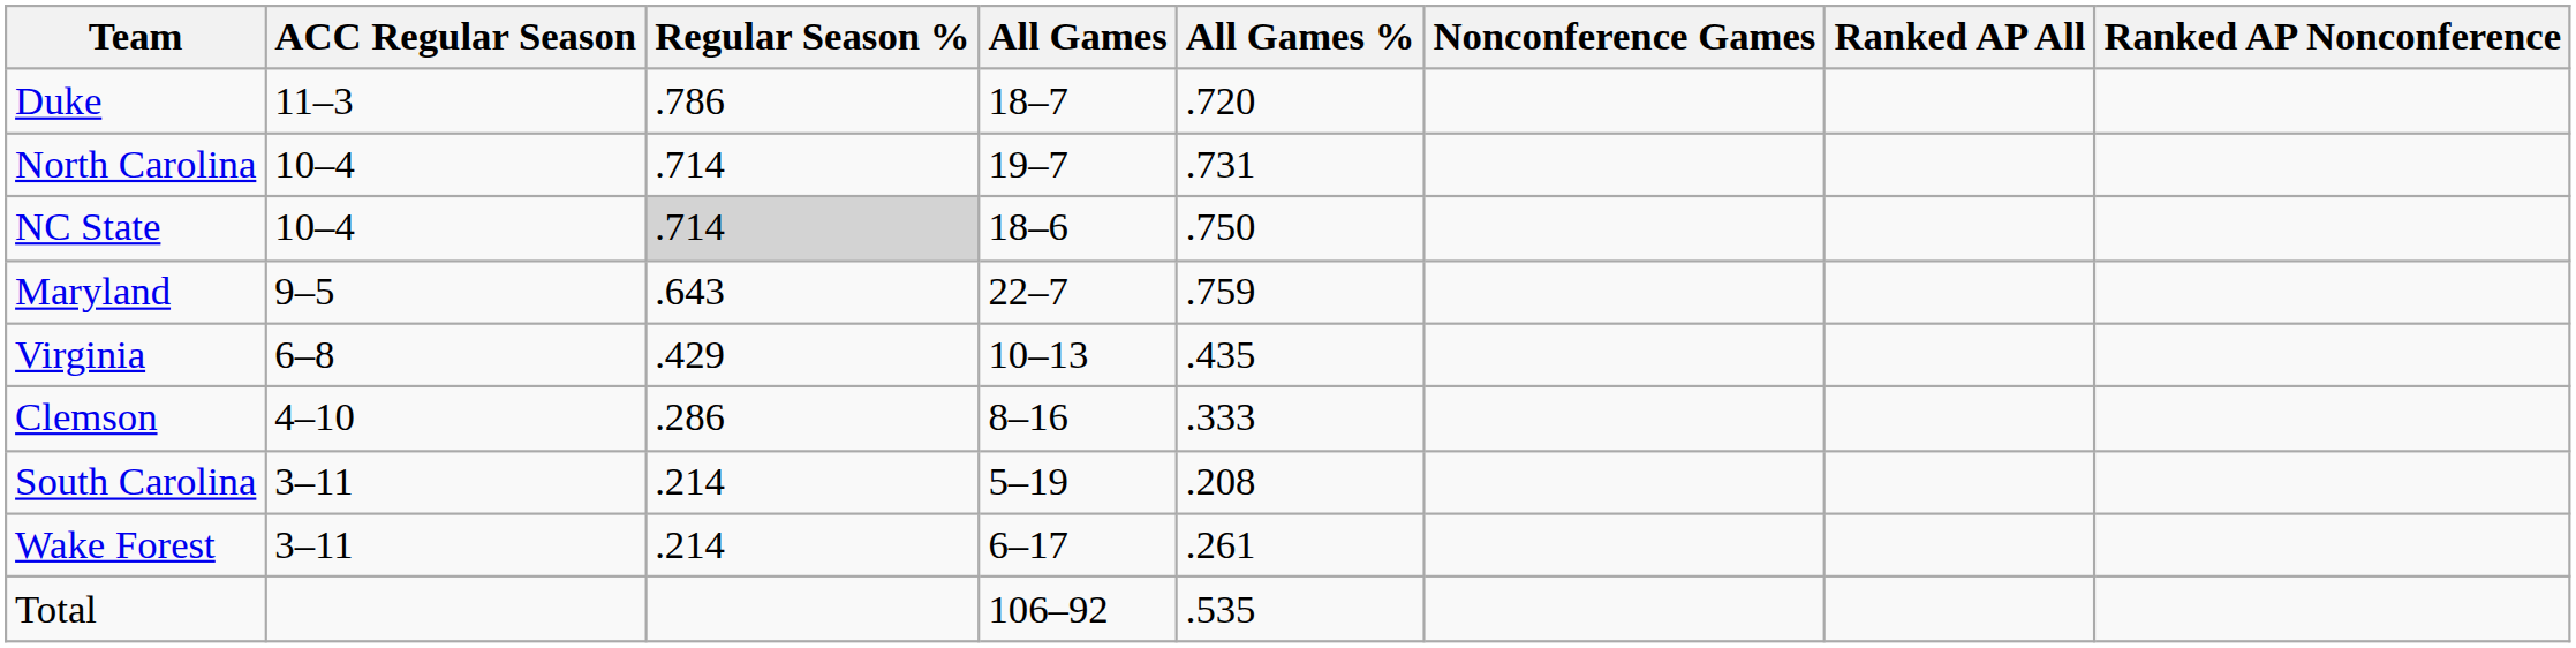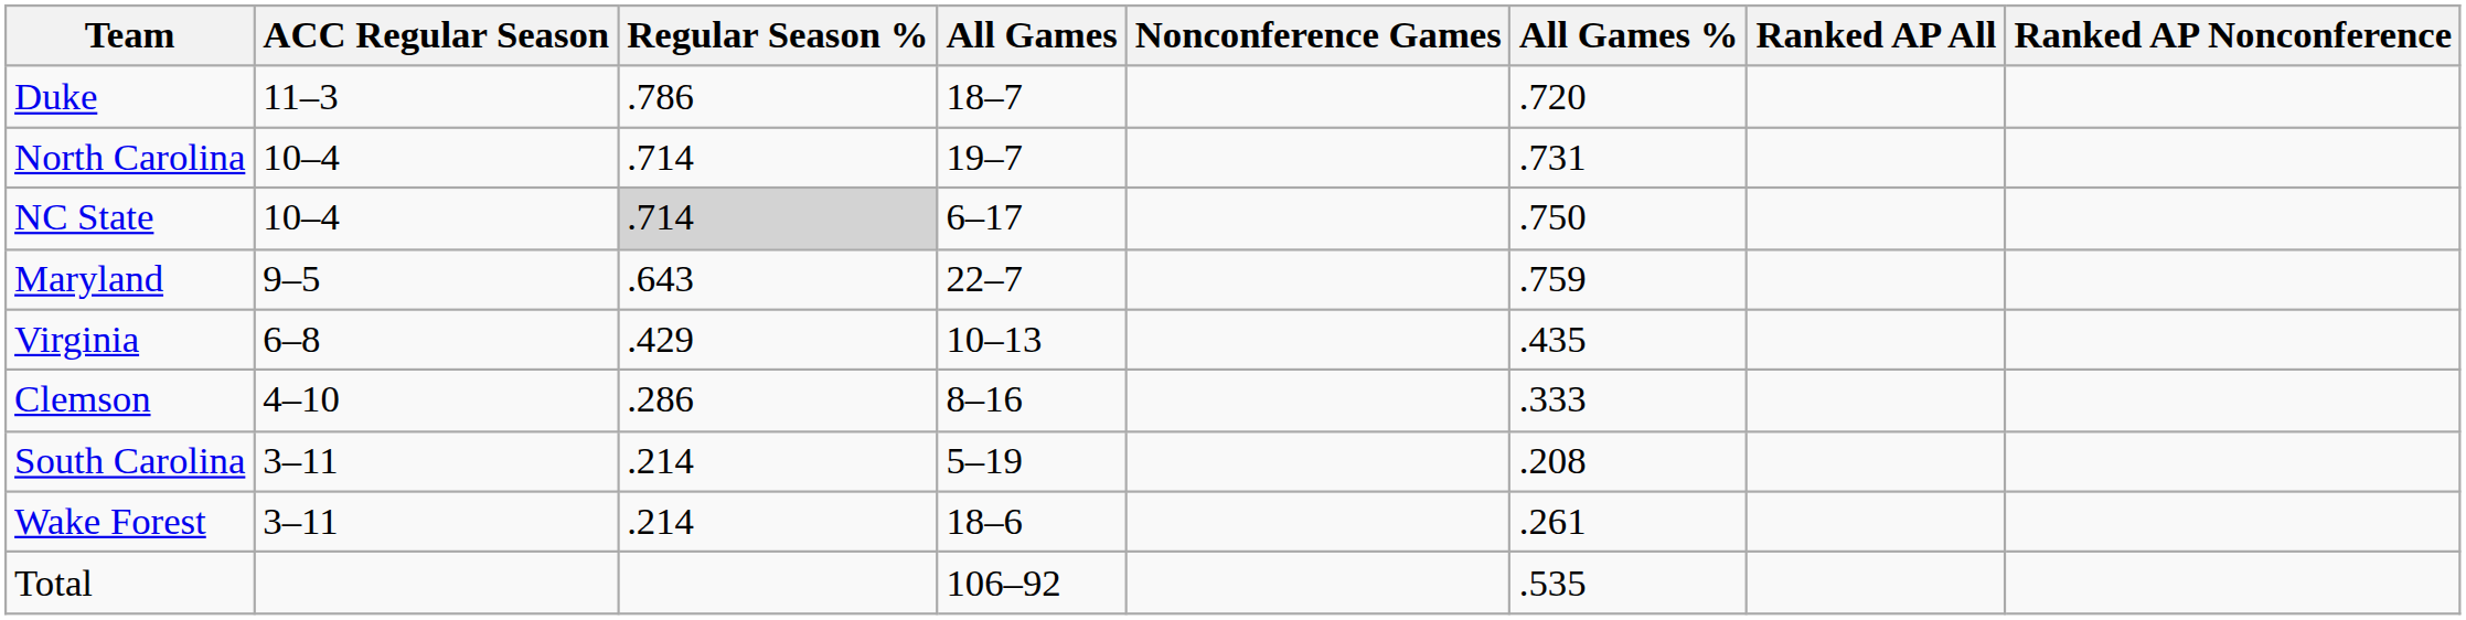 <table class="wikitable">
 <tr>
 <th>Team</th>
 <th>ACC Regular Season</th>
 <th>Regular Season %</th>
 <th>All Games</th>
+<th>Nonconference Games</th>
 <th>All Games %</th>
-<th>Nonconference Games</th>
 <th>Ranked AP All</th>
 <th>Ranked AP Nonconference</th>
 </tr>
 <tr>
 <td><a href='#'>Duke</a></td>
 <td>11–3</td>
 <td>.786</td>
 <td>18–7</td>
+<td></td>
 <td>.720</td>
-<td></td>
 <td></td>
 <td></td>
 </tr>
 <tr>
 <td><a href='#'>North Carolina</a></td>
 <td>10–4</td>
 <td>.714</td>
 <td>19–7</td>
+<td></td>
 <td>.731</td>
-<td></td>
 <td></td>
 <td></td>
 </tr>
 <tr>
 <td><a href='#'>NC State</a></td>
 <td>10–4</td>
 <td style="background: lightgrey;">.714</td>
-<td>18–6</td>
+<td>6–17</td>
+<td></td>
 <td>.750</td>
-<td></td>
 <td></td>
 <td></td>
 </tr>
 <tr>
 <td><a href='#'>Maryland</a></td>
 <td>9–5</td>
 <td>.643</td>
 <td>22–7</td>
+<td></td>
 <td>.759</td>
-<td></td>
 <td></td>
 <td></td>
 </tr>
 <tr>
 <td><a href='#'>Virginia</a></td>
 <td>6–8</td>
 <td>.429</td>
 <td>10–13</td>
+<td></td>
 <td>.435</td>
-<td></td>
 <td></td>
 <td></td>
 </tr>
 <tr>
 <td><a href='#'>Clemson</a></td>
 <td>4–10</td>
 <td>.286</td>
 <td>8–16</td>
+<td></td>
 <td>.333</td>
-<td></td>
 <td></td>
 <td></td>
 </tr>
 <tr>
 <td><a href='#'>South Carolina</a></td>
 <td>3–11</td>
 <td>.214</td>
 <td>5–19</td>
+<td></td>
 <td>.208</td>
-<td></td>
 <td></td>
 <td></td>
 </tr>
 <tr>
 <td><a href='#'>Wake Forest</a></td>
 <td>3–11</td>
 <td>.214</td>
-<td>6–17</td>
+<td>18–6</td>
+<td></td>
 <td>.261</td>
-<td></td>
 <td></td>
 <td></td>
 </tr>
 <tr>
 <td>Total</td>
 <td></td>
 <td></td>
 <td>106–92</td>
+<td></td>
 <td>.535</td>
-<td></td>
 <td></td>
 <td></td>
 </tr>
 </table>
